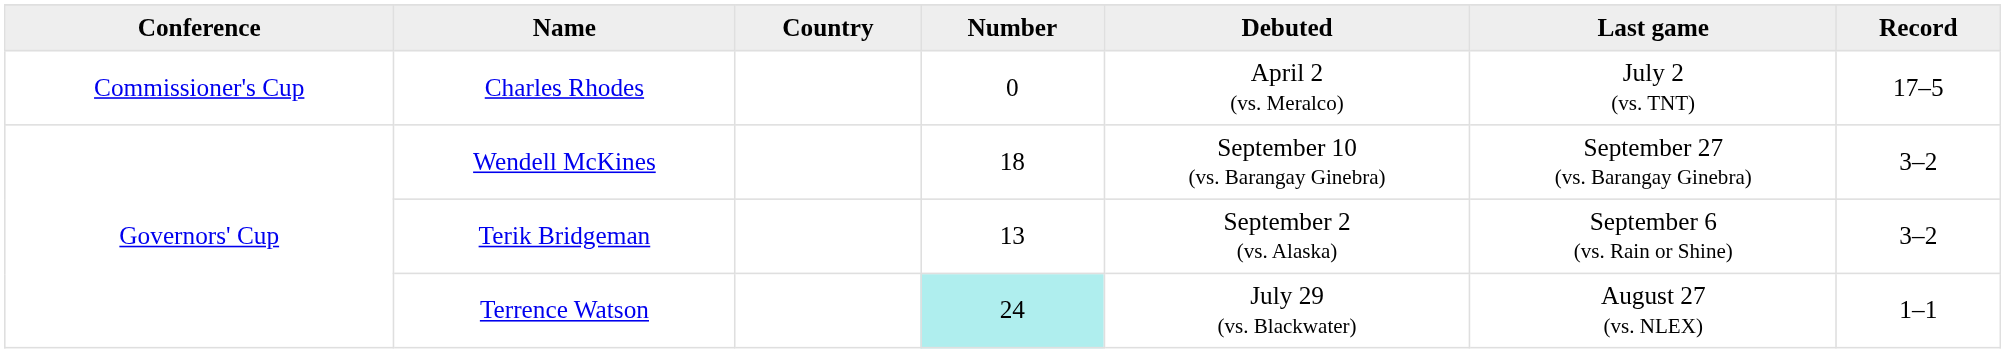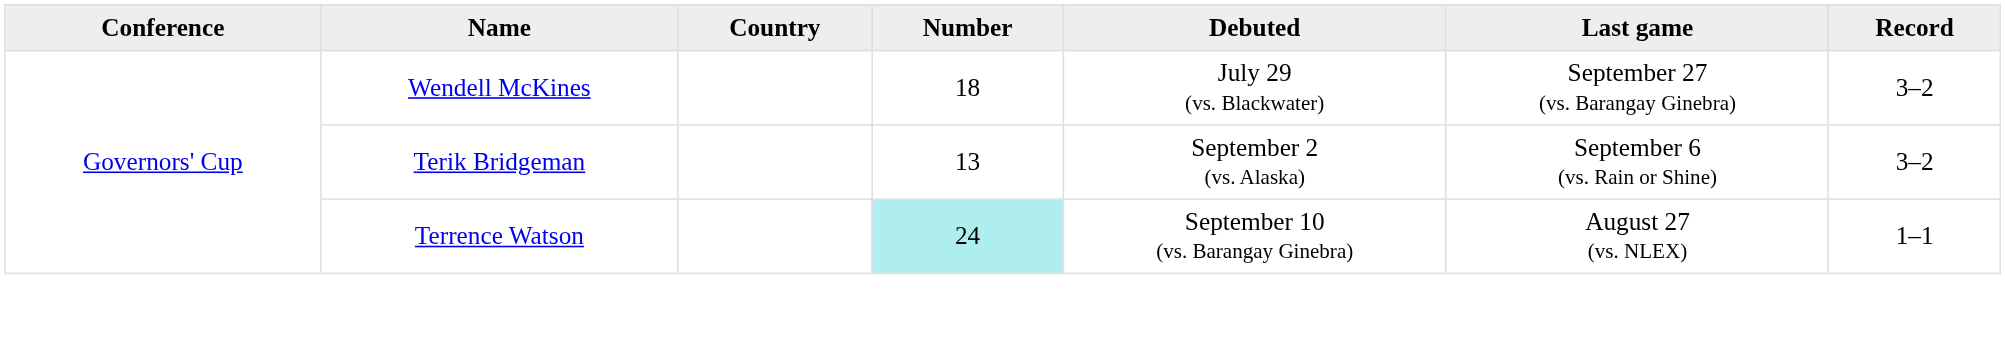 <table border=1 style="border-collapse:collapse; text-align: center; width: 100%" bordercolor="#DFDFDF"  cellpadding="5">
 <tr>
 </tr>
 <tr bgcolor="eeeeee">
 <th>Conference</th>
 <th>Name</th>
 <th>Country</th>
 <th>Number</th>
 <th>Debuted</th>
 <th>Last game</th>
 <th>Record</th>
 </tr>
 <tr>
-<td><a href='#'>Commissioner's Cup</a></td>
-<td><a href='#'>Charles Rhodes</a></td>
-<td></td>
-<td>0</td>
-<td>April 2<br><small>(vs. Meralco)</small></td>
-<td>July 2<br><small>(vs. TNT)</small></td>
-<td>17–5</td>
-</tr>
-<tr>
 <td rowspan=3><a href='#'>Governors' Cup</a></td>
 <td><a href='#'>Wendell McKines</a></td>
 <td></td>
 <td>18</td>
-<td>September 10<br><small>(vs. Barangay Ginebra)</small></td>
+<td>July 29<br><small>(vs. Blackwater)</small></td>
 <td>September 27<br><small>(vs. Barangay Ginebra)</small></td>
 <td>3–2</td>
 </tr>
 <tr>
 <td><a href='#'>Terik Bridgeman</a></td>
 <td></td>
 <td>13</td>
 <td>September 2<br><small>(vs. Alaska)</small></td>
 <td>September 6<br><small>(vs. Rain or Shine)</small></td>
 <td>3–2</td>
 </tr>
 <tr>
 <td><a href='#'>Terrence Watson</a></td>
 <td></td>
 <td style="background: paleturquoise;">24</td>
-<td>July 29<br><small>(vs. Blackwater)</small></td>
+<td>September 10<br><small>(vs. Barangay Ginebra)</small></td>
 <td>August 27<br><small>(vs. NLEX)</small></td>
 <td>1–1</td>
 </tr>
 </table>
